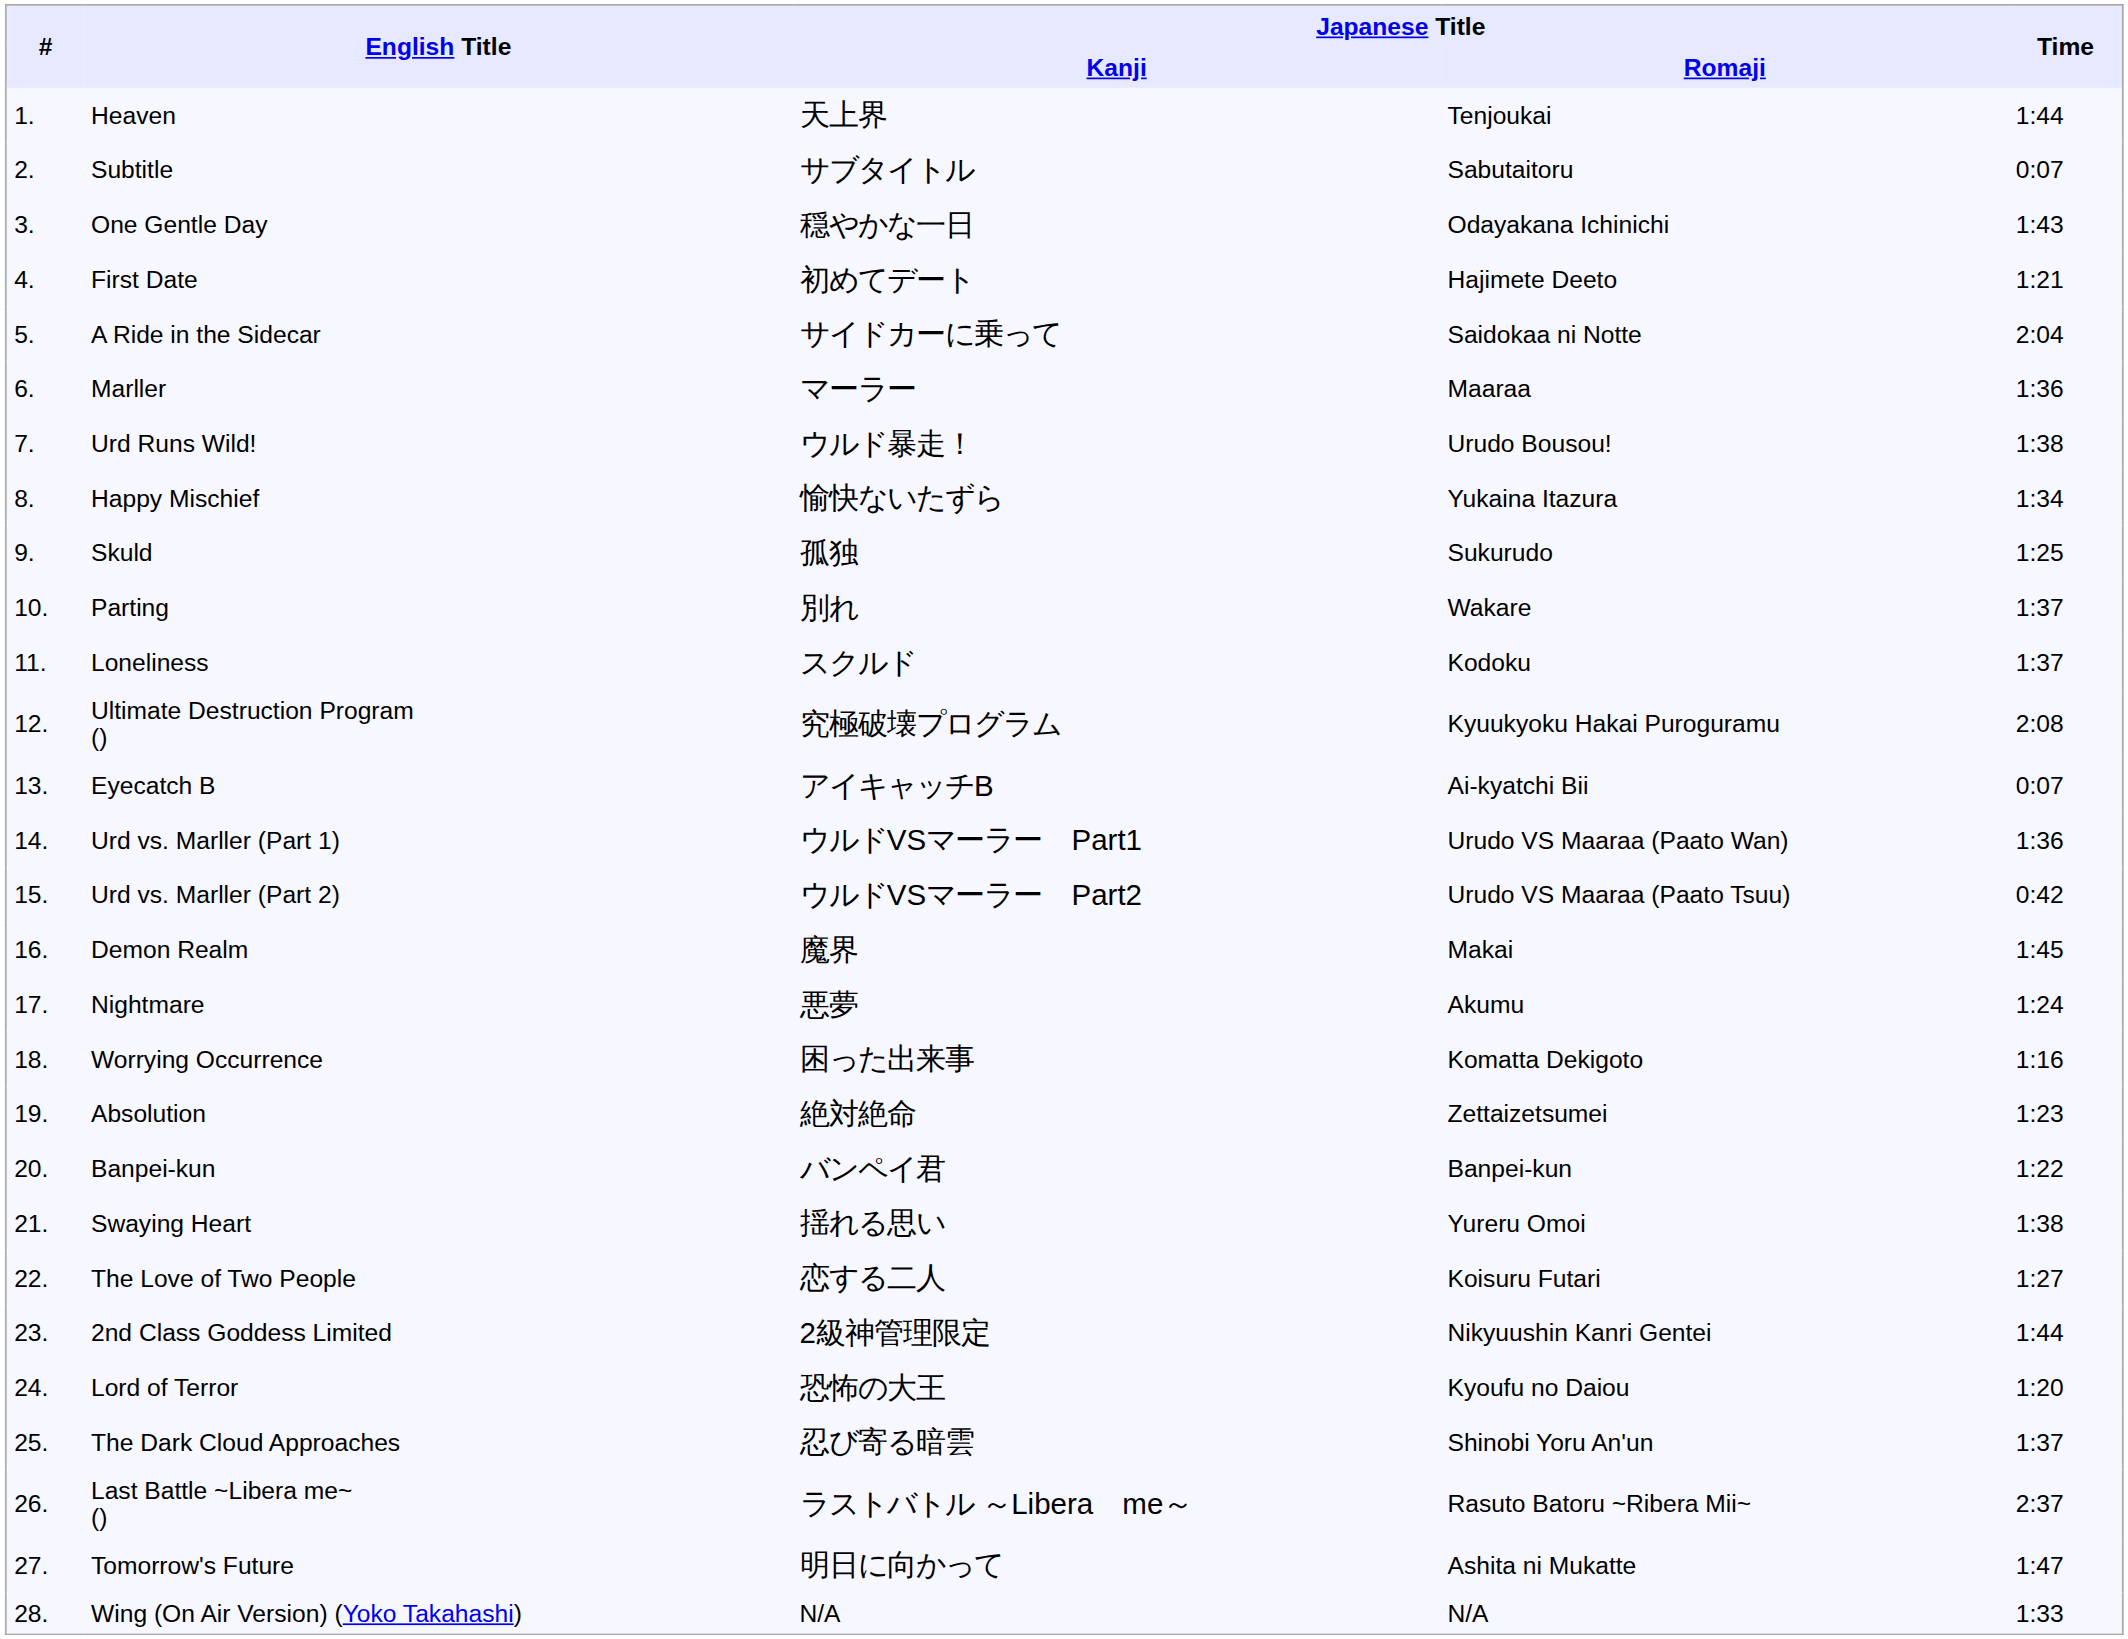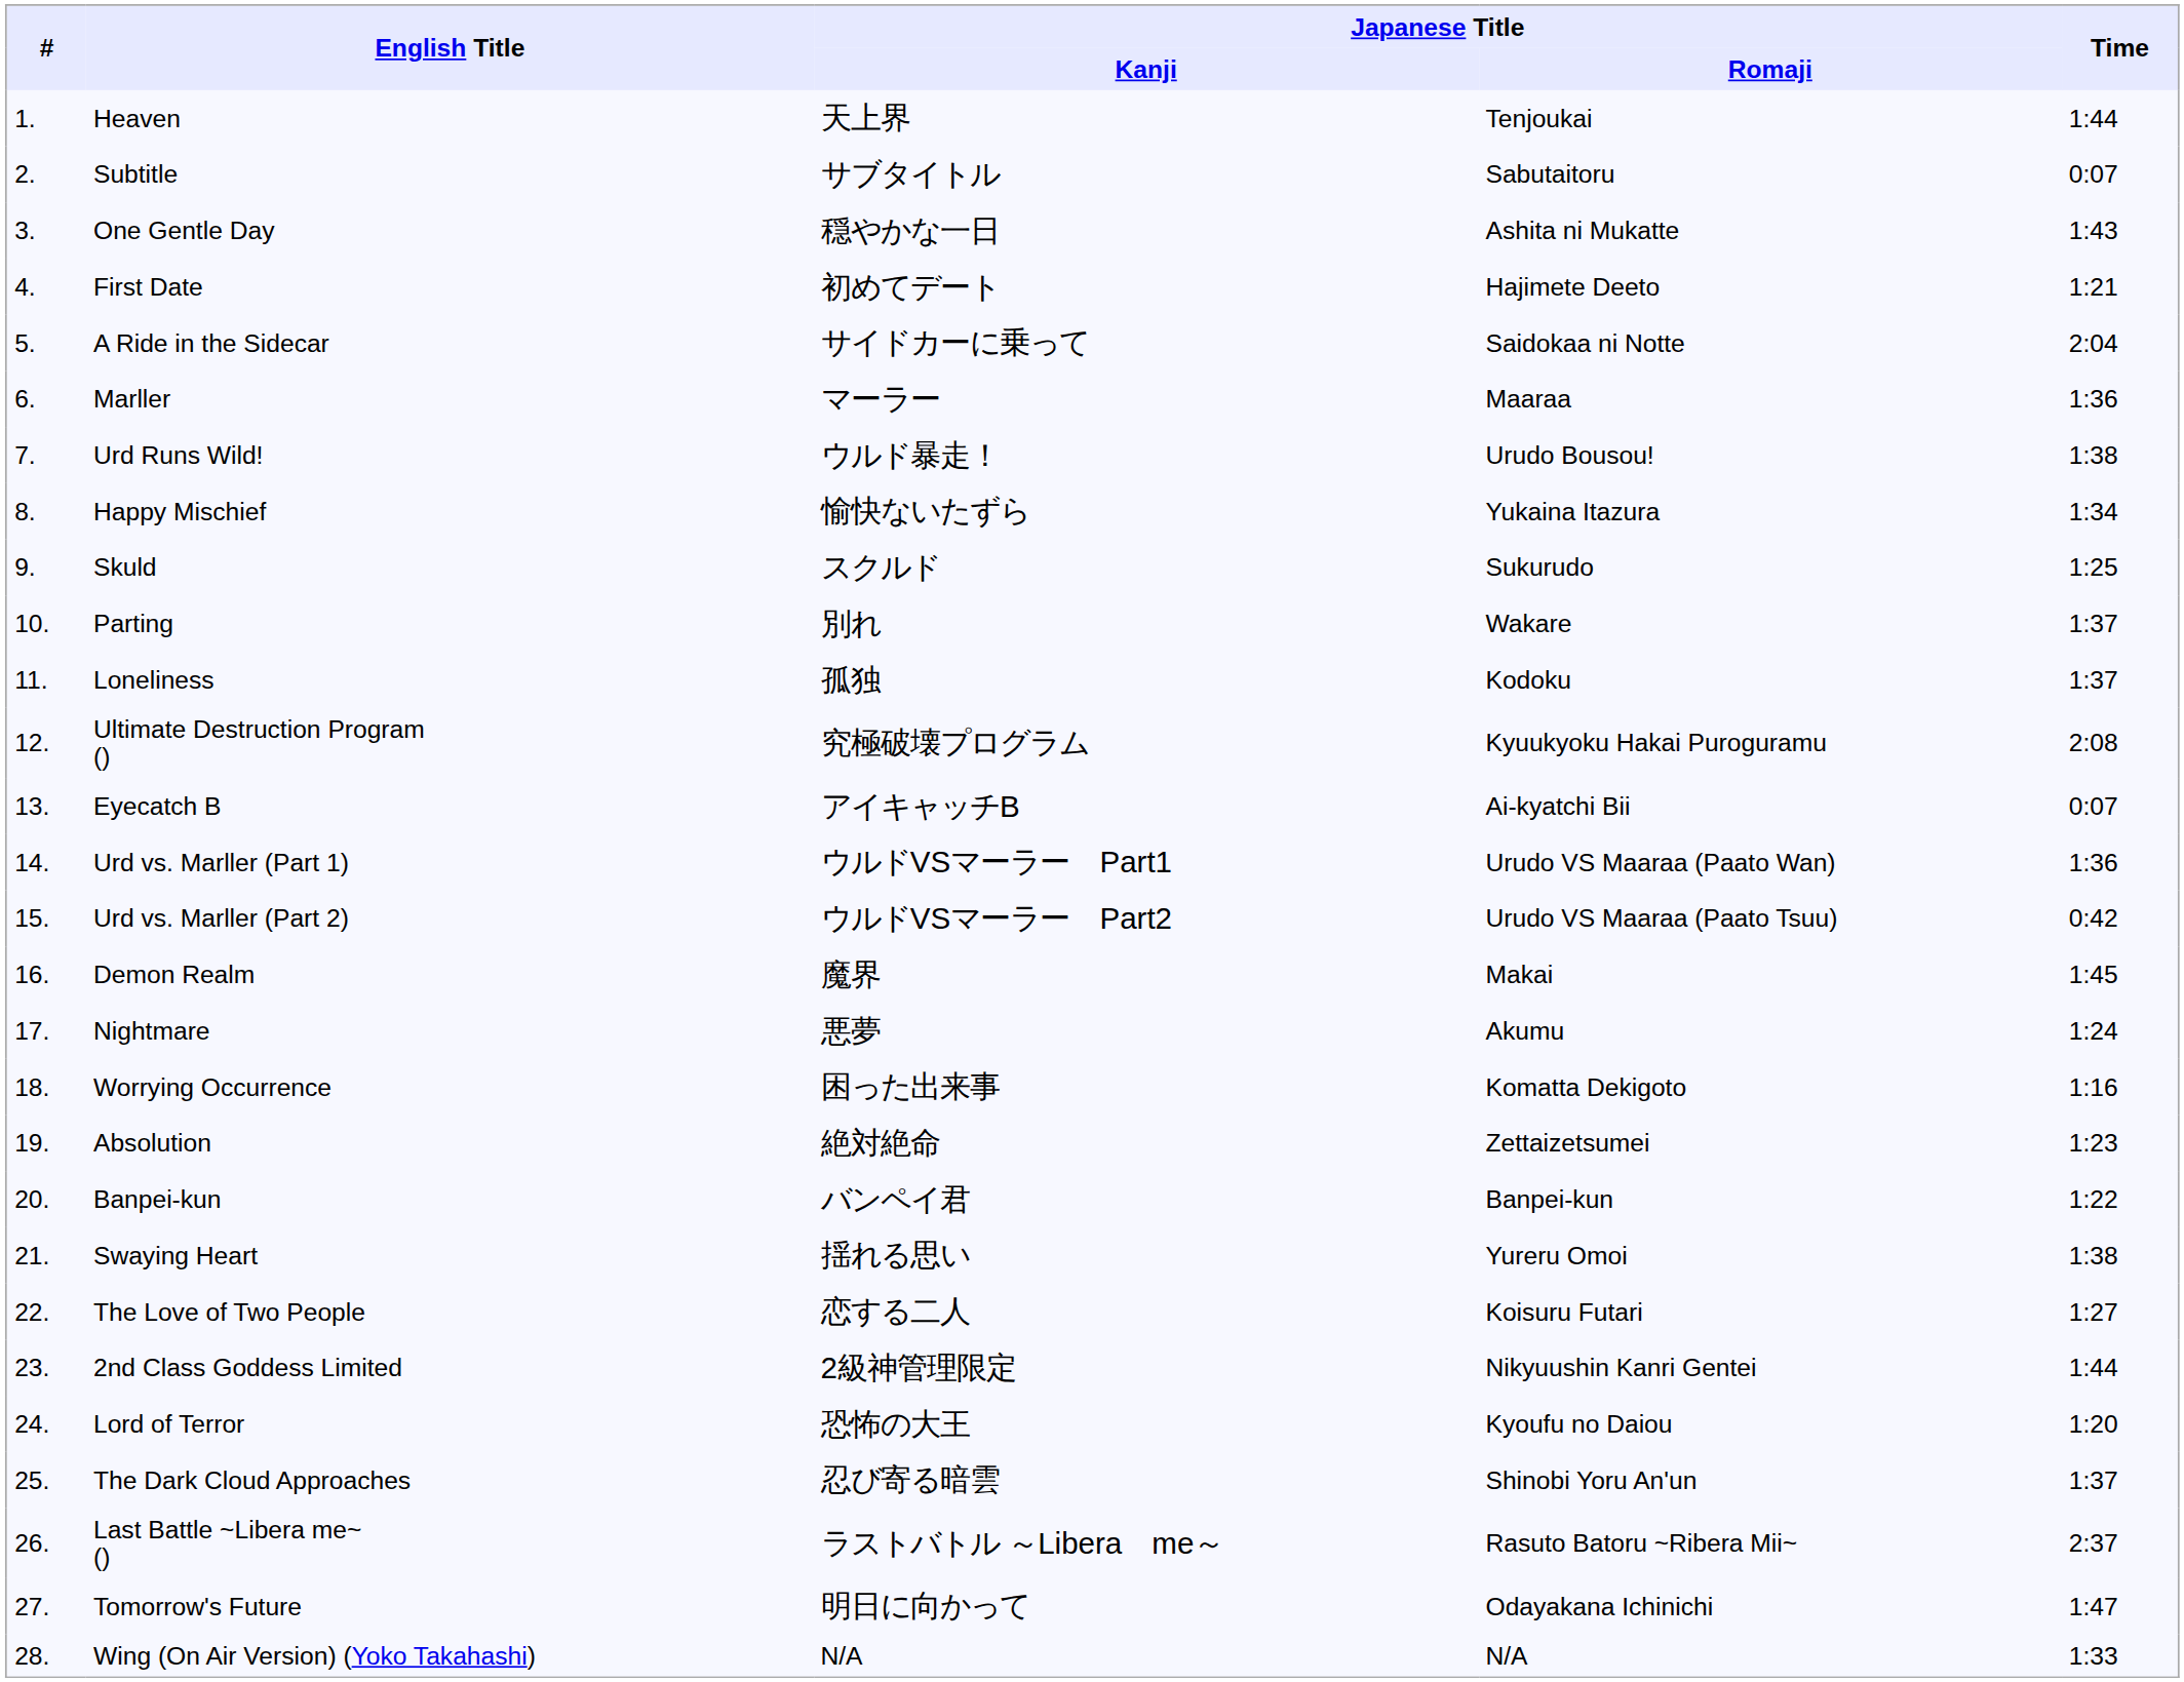 <table border="0" cellpadding="4" cellspacing="0"  style="border:1px #aaa solid; border-collapse:collapse; padding:0.2em; margin:0 1em 1em; background:#f7f8ff; font-size:0.9em; width:98%;">
 <tr style="vertical-align:middle; background:#e6e9ff;">
 <th rowspan="2">#</th>
 <th rowspan="2"><a href='#'>English</a> Title</th>
 <th colspan="2"><a href='#'>Japanese</a> Title</th>
 <th rowspan="2">Time</th>
 </tr>
 <tr style="background:#e6e9ff;">
 <th><a href='#'>Kanji</a></th>
 <th><a href='#'>Romaji</a></th>
 </tr>
 <tr>
 <td>1.</td>
 <td>Heaven</td>
 <td style="font-size: 120%;">天上界</td>
 <td>Tenjoukai</td>
 <td>1:44</td>
 </tr>
 <tr>
 <td>2.</td>
 <td>Subtitle</td>
 <td style="font-size: 120%;">サブタイトル</td>
 <td>Sabutaitoru</td>
 <td>0:07</td>
 </tr>
 <tr>
 <td>3.</td>
 <td>One Gentle Day</td>
 <td style="font-size: 120%;">穏やかな一日</td>
-<td>Odayakana Ichinichi</td>
+<td>Ashita ni Mukatte</td>
 <td>1:43</td>
 </tr>
 <tr>
 <td>4.</td>
 <td>First Date</td>
 <td style="font-size: 120%;">初めてデート</td>
 <td>Hajimete Deeto</td>
 <td>1:21</td>
 </tr>
 <tr>
 <td>5.</td>
 <td>A Ride in the Sidecar</td>
 <td style="font-size: 120%;">サイドカーに乗って</td>
 <td>Saidokaa ni Notte</td>
 <td>2:04</td>
 </tr>
 <tr>
 <td>6.</td>
 <td>Marller</td>
 <td style="font-size: 120%;">マーラー</td>
 <td>Maaraa</td>
 <td>1:36</td>
 </tr>
 <tr>
 <td>7.</td>
 <td>Urd Runs Wild!</td>
 <td style="font-size: 120%;">ウルド暴走！</td>
 <td>Urudo Bousou!</td>
 <td>1:38</td>
 </tr>
 <tr>
 <td>8.</td>
 <td>Happy Mischief</td>
 <td style="font-size: 120%;">愉快ないたずら</td>
 <td>Yukaina Itazura</td>
 <td>1:34</td>
 </tr>
 <tr>
 <td>9.</td>
 <td>Skuld</td>
-<td style="font-size: 120%;">孤独</td>
+<td style="font-size: 120%;">スクルド</td>
 <td>Sukurudo</td>
 <td>1:25</td>
 </tr>
 <tr>
 <td>10.</td>
 <td>Parting</td>
 <td style="font-size: 120%;">別れ</td>
 <td>Wakare</td>
 <td>1:37</td>
 </tr>
 <tr>
 <td>11.</td>
 <td>Loneliness</td>
-<td style="font-size: 120%;">スクルド</td>
+<td style="font-size: 120%;">孤独</td>
 <td>Kodoku</td>
 <td>1:37</td>
 </tr>
 <tr>
 <td>12.</td>
 <td>Ultimate Destruction Program<br>()</td>
 <td style="font-size: 120%;">究極破壊プログラム</td>
 <td>Kyuukyoku Hakai Puroguramu</td>
 <td>2:08</td>
 </tr>
 <tr>
 <td>13.</td>
 <td>Eyecatch B</td>
 <td style="font-size: 120%;">アイキャッチB</td>
 <td>Ai-kyatchi Bii</td>
 <td>0:07</td>
 </tr>
 <tr>
 <td>14.</td>
 <td>Urd vs. Marller (Part 1)</td>
 <td style="font-size: 120%;">ウルドVSマーラー　Part1</td>
 <td>Urudo VS Maaraa (Paato Wan)</td>
 <td>1:36</td>
 </tr>
 <tr>
 <td>15.</td>
 <td>Urd vs. Marller (Part 2)</td>
 <td style="font-size: 120%;">ウルドVSマーラー　Part2</td>
 <td>Urudo VS Maaraa (Paato Tsuu)</td>
 <td>0:42</td>
 </tr>
 <tr>
 <td>16.</td>
 <td>Demon Realm</td>
 <td style="font-size: 120%;">魔界</td>
 <td>Makai</td>
 <td>1:45</td>
 </tr>
 <tr>
 <td>17.</td>
 <td>Nightmare</td>
 <td style="font-size: 120%;">悪夢</td>
 <td>Akumu</td>
 <td>1:24</td>
 </tr>
 <tr>
 <td>18.</td>
 <td>Worrying Occurrence</td>
 <td style="font-size: 120%;">困った出来事</td>
 <td>Komatta Dekigoto</td>
 <td>1:16</td>
 </tr>
 <tr>
 <td>19.</td>
 <td>Absolution</td>
 <td style="font-size: 120%;">絶対絶命</td>
 <td>Zettaizetsumei</td>
 <td>1:23</td>
 </tr>
 <tr>
 <td>20.</td>
 <td>Banpei-kun</td>
 <td style="font-size: 120%;">バンペイ君</td>
 <td>Banpei-kun</td>
 <td>1:22</td>
 </tr>
 <tr>
 <td>21.</td>
 <td>Swaying Heart</td>
 <td style="font-size: 120%;">揺れる思い</td>
 <td>Yureru Omoi</td>
 <td>1:38</td>
 </tr>
 <tr>
 <td>22.</td>
 <td>The Love of Two People</td>
 <td style="font-size: 120%;">恋する二人</td>
 <td>Koisuru Futari</td>
 <td>1:27</td>
 </tr>
 <tr>
 <td>23.</td>
 <td>2nd Class Goddess Limited</td>
 <td style="font-size: 120%;">2級神管理限定</td>
 <td>Nikyuushin Kanri Gentei</td>
 <td>1:44</td>
 </tr>
 <tr>
 <td>24.</td>
 <td>Lord of Terror</td>
 <td style="font-size: 120%;">恐怖の大王</td>
 <td>Kyoufu no Daiou</td>
 <td>1:20</td>
 </tr>
 <tr>
 <td>25.</td>
 <td>The Dark Cloud Approaches</td>
 <td style="font-size: 120%;">忍び寄る暗雲</td>
 <td>Shinobi Yoru An'un</td>
 <td>1:37</td>
 </tr>
 <tr>
 <td>26.</td>
 <td>Last Battle ~Libera me~<br>()</td>
 <td style="font-size: 120%;">ラストバトル ～Libera　me～</td>
 <td>Rasuto Batoru ~Ribera Mii~</td>
 <td>2:37</td>
 </tr>
 <tr>
 <td>27.</td>
 <td>Tomorrow's Future</td>
 <td style="font-size: 120%;">明日に向かって</td>
-<td>Ashita ni Mukatte</td>
+<td>Odayakana Ichinichi</td>
 <td>1:47</td>
 </tr>
 <tr>
 <td>28.</td>
 <td>Wing (On Air Version) (<a href='#'>Yoko Takahashi</a>)</td>
 <td>N/A</td>
 <td>N/A</td>
 <td>1:33</td>
 </tr>
 </table>
